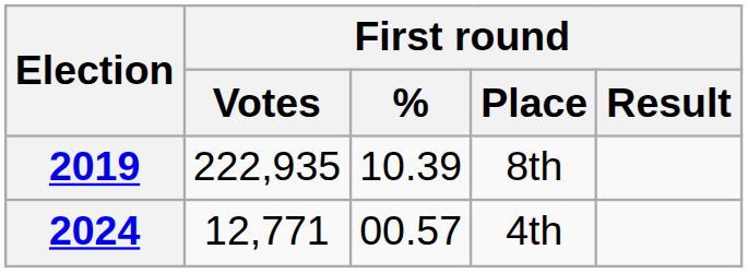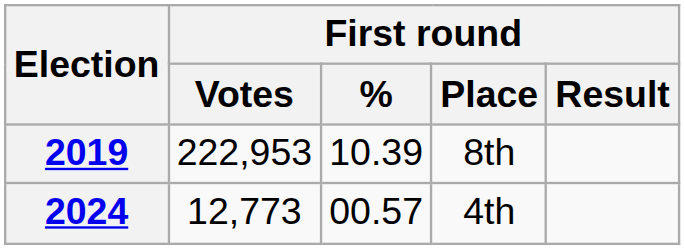 <table class=wikitable style="text-align: center;">
 <tr>
 <th rowspan=2>Election</th>
 <th colspan=4>First round</th>
 </tr>
 <tr>
 <th>Votes</th>
 <th>%</th>
 <th>Place</th>
 <th>Result</th>
 </tr>
 <tr>
 <th><a href='#'>2019</a></th>
-<td>222,935</td>
+<td>222,953</td>
 <td>10.39</td>
 <td>8th</td>
 <td></td>
 </tr>
 <tr>
 <th><a href='#'>2024</a></th>
-<td>12,771</td>
+<td>12,773</td>
 <td>00.57</td>
 <td>4th</td>
 <td></td>
 </tr>
 </table>
